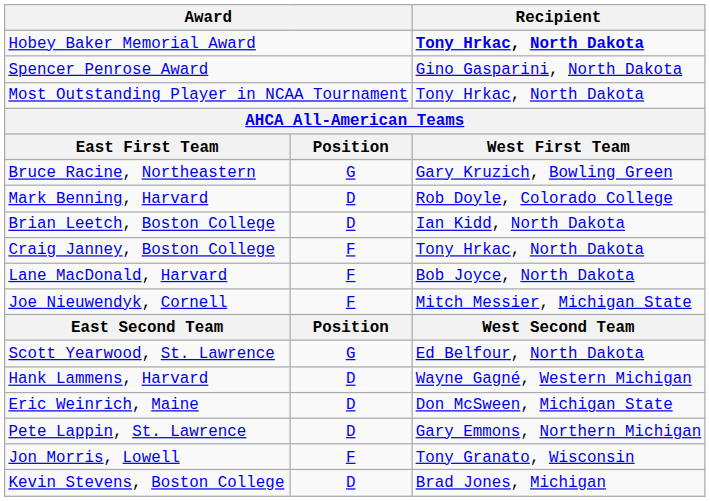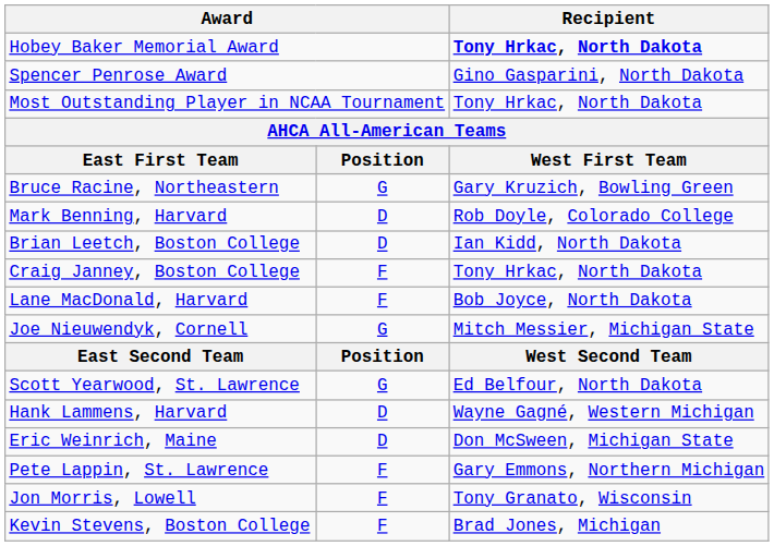 <table class="wikitable">
 <tr>
 <th colspan=2>Award</th>
 <th>Recipient</th>
 </tr>
 <tr>
 <td colspan=2><a href='#'>Hobey Baker Memorial Award</a></td>
 <td><strong><a href='#'>Tony Hrkac</a>, <a href='#'>North Dakota</a></strong></td>
 </tr>
 <tr>
 <td colspan=2><a href='#'>Spencer Penrose Award</a></td>
 <td><a href='#'>Gino Gasparini</a>, <a href='#'>North Dakota</a></td>
 </tr>
 <tr>
 <td colspan=2><a href='#'>Most Outstanding Player in NCAA Tournament</a></td>
 <td><a href='#'>Tony Hrkac</a>, <a href='#'>North Dakota</a></td>
 </tr>
 <tr>
 <th colspan=3><a href='#'>AHCA All-American Teams</a></th>
 </tr>
 <tr>
 <th>East First Team</th>
 <th>  Position  </th>
 <th>West First Team</th>
 </tr>
 <tr>
 <td><a href='#'>Bruce Racine</a>, <a href='#'>Northeastern</a></td>
 <td align=center><a href='#'>G</a></td>
 <td><a href='#'>Gary Kruzich</a>, <a href='#'>Bowling Green</a></td>
 </tr>
 <tr>
 <td><a href='#'>Mark Benning</a>, <a href='#'>Harvard</a></td>
 <td align=center><a href='#'>D</a></td>
 <td><a href='#'>Rob Doyle</a>, <a href='#'>Colorado College</a></td>
 </tr>
 <tr>
 <td><a href='#'>Brian Leetch</a>, <a href='#'>Boston College</a></td>
 <td align=center><a href='#'>D</a></td>
 <td><a href='#'>Ian Kidd</a>, <a href='#'>North Dakota</a></td>
 </tr>
 <tr>
 <td><a href='#'>Craig Janney</a>, <a href='#'>Boston College</a></td>
 <td align=center><a href='#'>F</a></td>
 <td><a href='#'>Tony Hrkac</a>, <a href='#'>North Dakota</a></td>
 </tr>
 <tr>
 <td><a href='#'>Lane MacDonald</a>, <a href='#'>Harvard</a></td>
 <td align=center><a href='#'>F</a></td>
 <td><a href='#'>Bob Joyce</a>, <a href='#'>North Dakota</a></td>
 </tr>
 <tr>
 <td><a href='#'>Joe Nieuwendyk</a>, <a href='#'>Cornell</a></td>
-<td align=center><a href='#'>F</a></td>
+<td align=center><a href='#'>G</a></td>
 <td><a href='#'>Mitch Messier</a>, <a href='#'>Michigan State</a></td>
 </tr>
 <tr>
 <th>East Second Team</th>
 <th>  Position  </th>
 <th>West Second Team</th>
 </tr>
 <tr>
 <td><a href='#'>Scott Yearwood</a>, <a href='#'>St. Lawrence</a></td>
 <td align=center><a href='#'>G</a></td>
 <td><a href='#'>Ed Belfour</a>, <a href='#'>North Dakota</a></td>
 </tr>
 <tr>
 <td><a href='#'>Hank Lammens</a>, <a href='#'>Harvard</a></td>
 <td align=center><a href='#'>D</a></td>
 <td><a href='#'>Wayne Gagné</a>, <a href='#'>Western Michigan</a></td>
 </tr>
 <tr>
 <td><a href='#'>Eric Weinrich</a>, <a href='#'>Maine</a></td>
 <td align=center><a href='#'>D</a></td>
 <td><a href='#'>Don McSween</a>, <a href='#'>Michigan State</a></td>
 </tr>
 <tr>
 <td><a href='#'>Pete Lappin</a>, <a href='#'>St. Lawrence</a></td>
-<td align=center><a href='#'>D</a></td>
+<td align=center><a href='#'>F</a></td>
 <td><a href='#'>Gary Emmons</a>, <a href='#'>Northern Michigan</a></td>
 </tr>
 <tr>
 <td><a href='#'>Jon Morris</a>, <a href='#'>Lowell</a></td>
 <td align=center><a href='#'>F</a></td>
 <td><a href='#'>Tony Granato</a>, <a href='#'>Wisconsin</a></td>
 </tr>
 <tr>
 <td><a href='#'>Kevin Stevens</a>, <a href='#'>Boston College</a></td>
-<td align=center><a href='#'>D</a></td>
+<td align=center><a href='#'>F</a></td>
 <td><a href='#'>Brad Jones</a>, <a href='#'>Michigan</a></td>
 </tr>
 </table>
